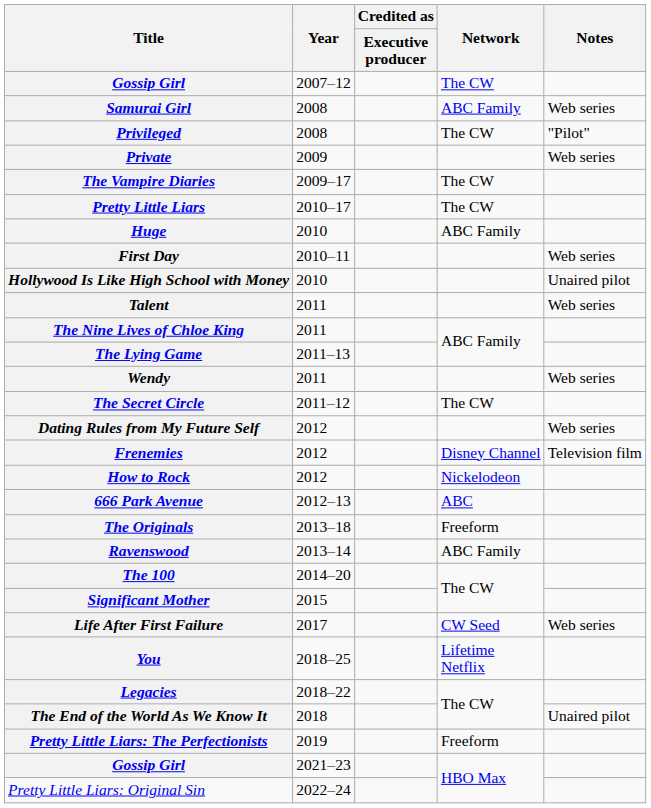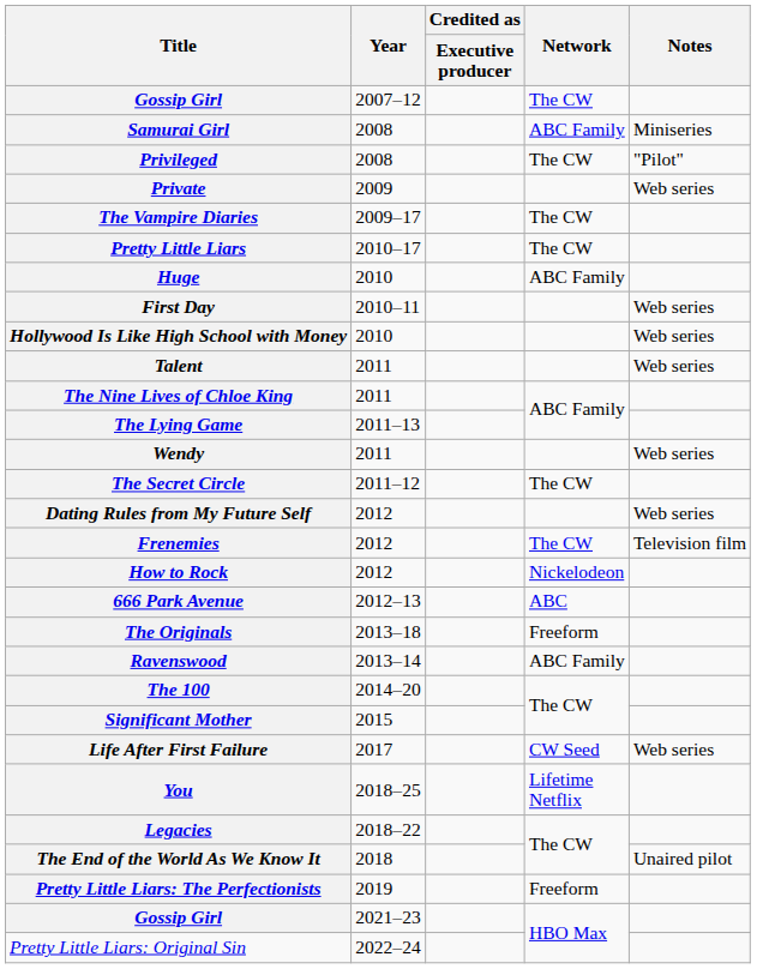 <table class="wikitable plainrowheaders sortable">
 <tr>
 <th rowspan="2" scope="col">Title</th>
 <th rowspan="2" scope="col">Year</th>
 <th colspan="1" scope="col">Credited as</th>
 <th rowspan="2" scope="col">Network</th>
 <th rowspan="2" scope="col" class="unsortable">Notes</th>
 </tr>
 <tr>
 <th>Executive<br>producer</th>
 </tr>
 <tr>
 <th scope=row><em><a href='#'>Gossip Girl</a></em></th>
 <td>2007–12</td>
 <td></td>
 <td><a href='#'>The CW</a></td>
 <td></td>
 </tr>
 <tr>
 <th scope=row><em><a href='#'>Samurai Girl</a></em></th>
 <td>2008</td>
 <td></td>
 <td><a href='#'>ABC Family</a></td>
-<td>Web series</td>
+<td>Miniseries</td>
 </tr>
 <tr>
 <th scope=row><em><a href='#'>Privileged</a></em></th>
 <td>2008</td>
 <td></td>
 <td>The CW</td>
 <td>"Pilot"</td>
 </tr>
 <tr>
 <th scope=row><em><a href='#'>Private</a></em></th>
 <td>2009</td>
 <td></td>
 <td></td>
 <td>Web series</td>
 </tr>
 <tr>
 <th scope=row><em><a href='#'>The Vampire Diaries</a></em></th>
 <td>2009–17</td>
 <td></td>
 <td>The CW</td>
 <td></td>
 </tr>
 <tr>
 <th scope=row><em><a href='#'>Pretty Little Liars</a></em></th>
 <td>2010–17</td>
 <td></td>
 <td>The CW</td>
 <td></td>
 </tr>
 <tr>
 <th scope=row><em><a href='#'>Huge</a></em></th>
 <td>2010</td>
 <td></td>
 <td>ABC Family</td>
 <td></td>
 </tr>
 <tr>
 <th scope=row><em>First Day</em></th>
 <td>2010–11</td>
 <td></td>
 <td></td>
 <td>Web series</td>
 </tr>
 <tr>
 <th scope=row><em>Hollywood Is Like High School with Money</em></th>
 <td>2010</td>
 <td></td>
 <td></td>
-<td>Unaired pilot</td>
+<td>Web series</td>
 </tr>
 <tr>
 <th scope=row><em>Talent</em></th>
 <td>2011</td>
 <td></td>
 <td></td>
 <td>Web series</td>
 </tr>
 <tr>
 <th scope=row><em><a href='#'>The Nine Lives of Chloe King</a></em></th>
 <td>2011</td>
 <td></td>
 <td rowspan="2">ABC Family</td>
 <td></td>
 </tr>
 <tr>
 <th scope=row><em><a href='#'>The Lying Game</a></em></th>
 <td>2011–13</td>
 <td></td>
 <td></td>
 </tr>
 <tr>
 <th scope=row><em>Wendy</em></th>
 <td>2011</td>
 <td></td>
 <td></td>
 <td>Web series</td>
 </tr>
 <tr>
 <th scope=row><em><a href='#'>The Secret Circle</a></em></th>
 <td>2011–12</td>
 <td></td>
 <td>The CW</td>
 <td></td>
 </tr>
 <tr>
 <th scope=row><em>Dating Rules from My Future Self</em></th>
 <td>2012</td>
 <td></td>
 <td></td>
 <td>Web series</td>
 </tr>
 <tr>
 <th scope=row><em><a href='#'>Frenemies</a></em></th>
 <td>2012</td>
 <td></td>
-<td><a href='#'>Disney Channel</a></td>
+<td><a href='#'>The CW</a></td>
 <td>Television film</td>
 </tr>
 <tr>
 <th scope=row><em><a href='#'>How to Rock</a></em></th>
 <td>2012</td>
 <td></td>
 <td><a href='#'>Nickelodeon</a></td>
 <td></td>
 </tr>
 <tr>
 <th scope=row><em><a href='#'>666 Park Avenue</a></em></th>
 <td>2012–13</td>
 <td></td>
 <td><a href='#'>ABC</a></td>
 <td></td>
 </tr>
 <tr>
 <th scope=row><em><a href='#'>The Originals</a></em></th>
 <td>2013–18</td>
 <td></td>
 <td>Freeform</td>
 <td></td>
 </tr>
 <tr>
 <th scope=row><em><a href='#'>Ravenswood</a></em></th>
 <td>2013–14</td>
 <td></td>
 <td>ABC Family</td>
 <td></td>
 </tr>
 <tr>
 <th scope=row><em><a href='#'>The 100</a></em></th>
 <td>2014–20</td>
 <td></td>
 <td rowspan="2">The CW</td>
 <td></td>
 </tr>
 <tr>
 <th scope=row><em><a href='#'>Significant Mother</a></em></th>
 <td>2015</td>
 <td></td>
 <td></td>
 </tr>
 <tr>
 <th scope=row><em>Life After First Failure</em></th>
 <td>2017</td>
 <td></td>
 <td><a href='#'>CW Seed</a></td>
 <td>Web series</td>
 </tr>
 <tr>
 <th scope=row><em><a href='#'>You</a></em></th>
 <td>2018–25</td>
 <td></td>
 <td><a href='#'>Lifetime</a><br><a href='#'>Netflix</a></td>
 <td></td>
 </tr>
 <tr>
 <th scope=row><em><a href='#'>Legacies</a></em></th>
 <td>2018–22</td>
 <td></td>
 <td rowspan="2">The CW</td>
 <td></td>
 </tr>
 <tr>
 <th scope=row><em>The End of the World As We Know It</em></th>
 <td>2018</td>
 <td></td>
 <td>Unaired pilot</td>
 </tr>
 <tr>
 <th scope=row><em><a href='#'>Pretty Little Liars: The Perfectionists</a></em></th>
 <td>2019</td>
 <td></td>
 <td>Freeform</td>
 <td></td>
 </tr>
 <tr>
 <th scope=row><em><a href='#'>Gossip Girl</a></em></th>
 <td>2021–23</td>
 <td></td>
 <td rowspan="2"><a href='#'>HBO Max</a></td>
 <td></td>
 </tr>
 <tr>
 <td><em><a href='#'>Pretty Little Liars: Original Sin</a></em></td>
 <td>2022–24</td>
 <td></td>
 <td></td>
 </tr>
 </table>
